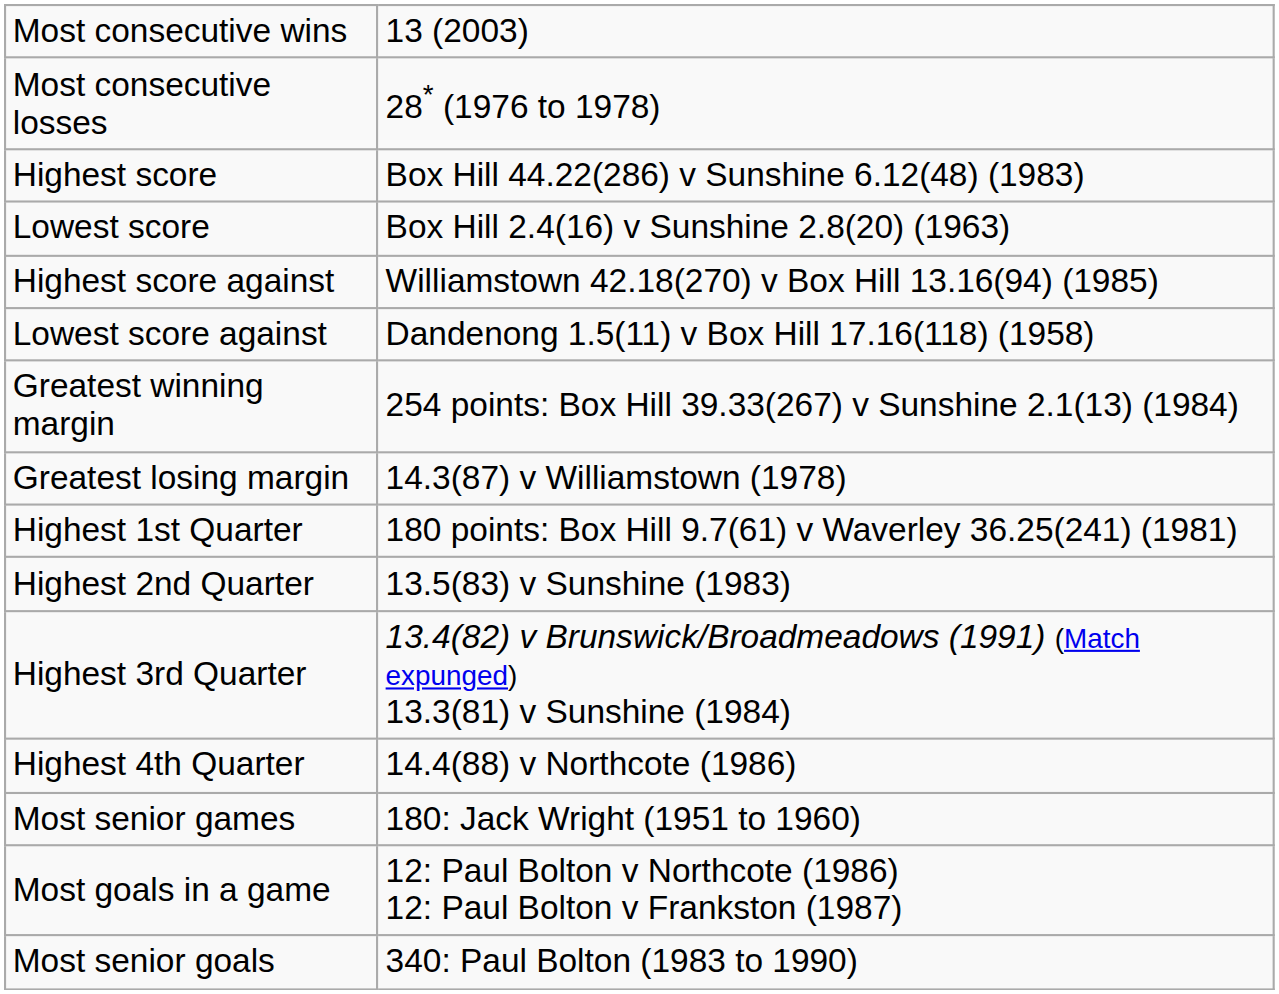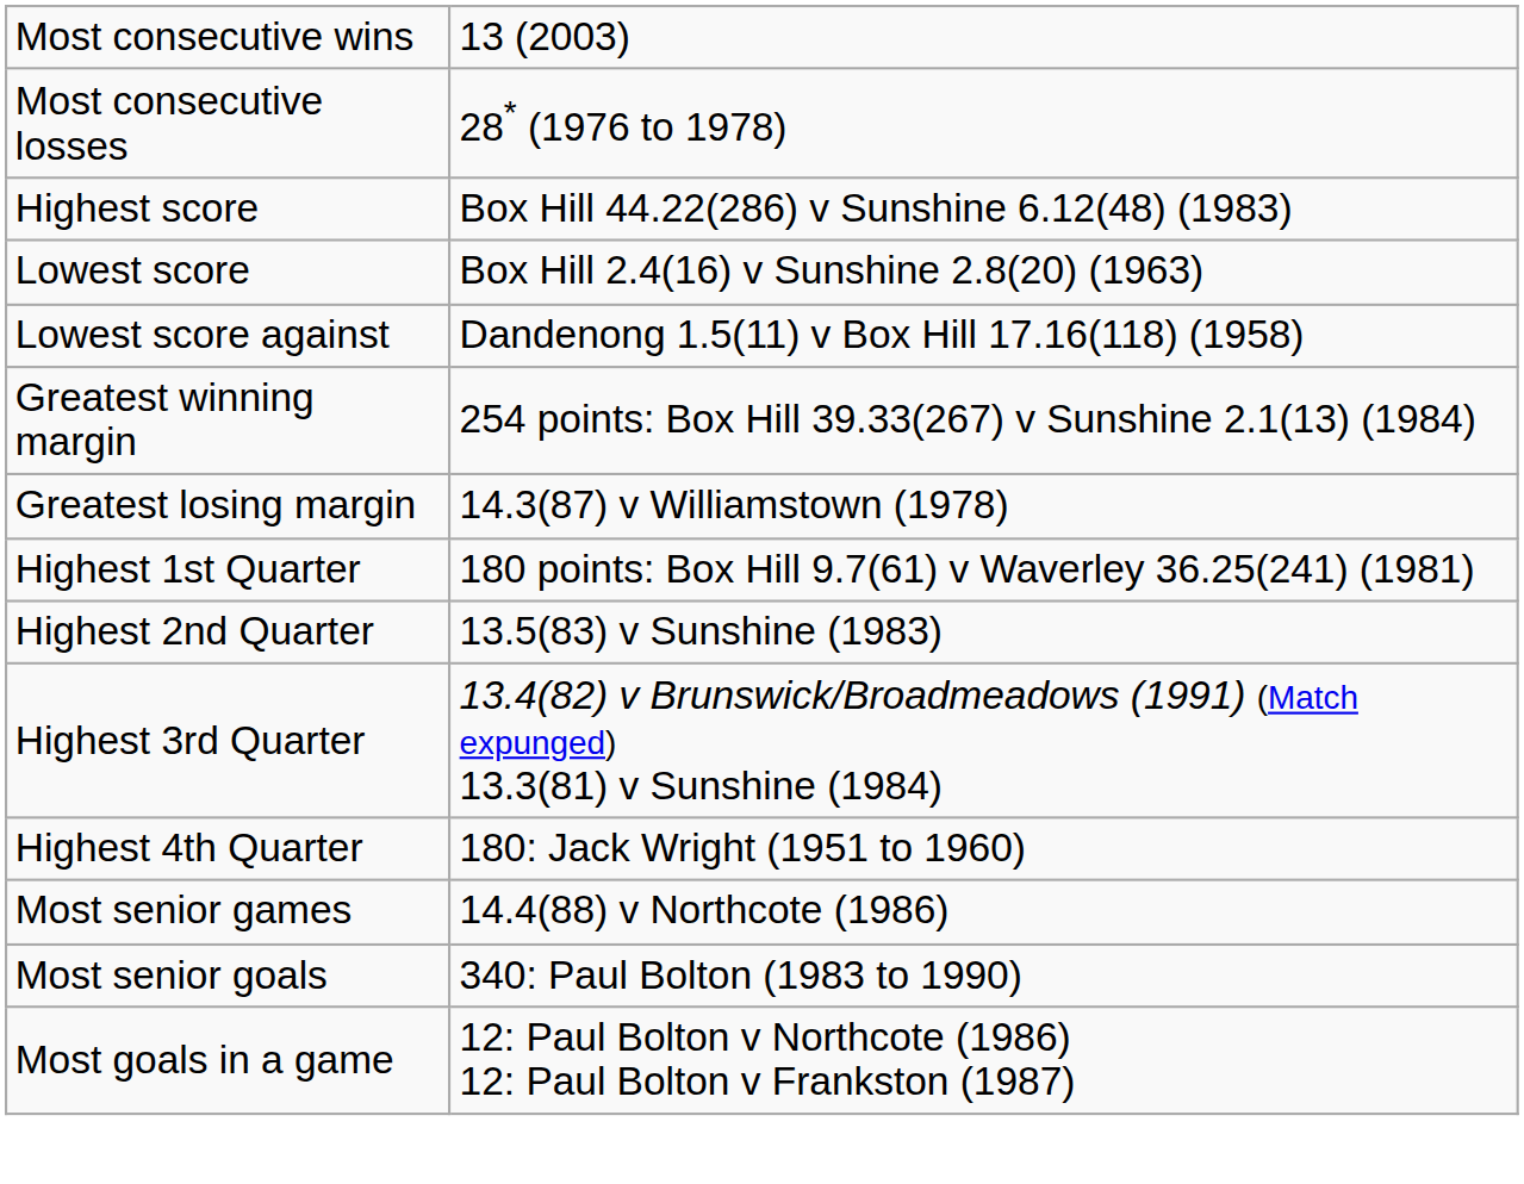 <table class="wikitable">
 <tr>
 <td>Most consecutive wins</td>
 <td>13 (2003)</td>
 </tr>
 <tr>
 <td>Most consecutive losses</td>
 <td>28<sup>*</sup> (1976 to 1978)</td>
 </tr>
 <tr>
 <td>Highest score</td>
 <td>Box Hill 44.22(286) v Sunshine 6.12(48) (1983)</td>
 </tr>
 <tr>
 <td>Lowest score</td>
 <td>Box Hill 2.4(16) v Sunshine 2.8(20) (1963)</td>
-</tr>
-<tr>
-<td>Highest score against</td>
-<td>Williamstown 42.18(270) v Box Hill 13.16(94) (1985)</td>
 </tr>
 <tr>
 <td>Lowest score against</td>
 <td>Dandenong 1.5(11) v Box Hill 17.16(118) (1958)</td>
 </tr>
 <tr>
 <td>Greatest winning margin</td>
 <td>254 points: Box Hill 39.33(267) v Sunshine 2.1(13) (1984)</td>
 </tr>
 <tr>
 <td>Greatest losing margin</td>
 <td>14.3(87) v Williamstown (1978)</td>
 </tr>
 <tr>
 <td>Highest 1st Quarter</td>
 <td>180 points: Box Hill 9.7(61) v Waverley 36.25(241) (1981)</td>
 </tr>
 <tr>
 <td>Highest 2nd Quarter</td>
 <td>13.5(83) v Sunshine (1983)</td>
 </tr>
 <tr>
 <td>Highest 3rd Quarter</td>
 <td><em>13.4(82) v Brunswick/Broadmeadows (1991)</em> <small>(<a href='#'>Match expunged</a>)</small><br>13.3(81) v Sunshine (1984)</td>
 </tr>
 <tr>
 <td>Highest 4th Quarter</td>
+<td>180: Jack Wright (1951 to 1960)</td>
+</tr>
+<tr>
+<td>Most senior games</td>
 <td>14.4(88) v Northcote (1986)</td>
 </tr>
 <tr>
-<td>Most senior games</td>
-<td>180: Jack Wright (1951 to 1960)</td>
+<td>Most senior goals</td>
+<td>340: Paul Bolton (1983 to 1990)</td>
 </tr>
 <tr>
 <td>Most goals in a game</td>
 <td>12: Paul Bolton v Northcote (1986)<br>12: Paul Bolton v Frankston (1987)</td>
 </tr>
-<tr>
-<td>Most senior goals</td>
-<td>340: Paul Bolton (1983 to 1990)</td>
-</tr>
 </table>
